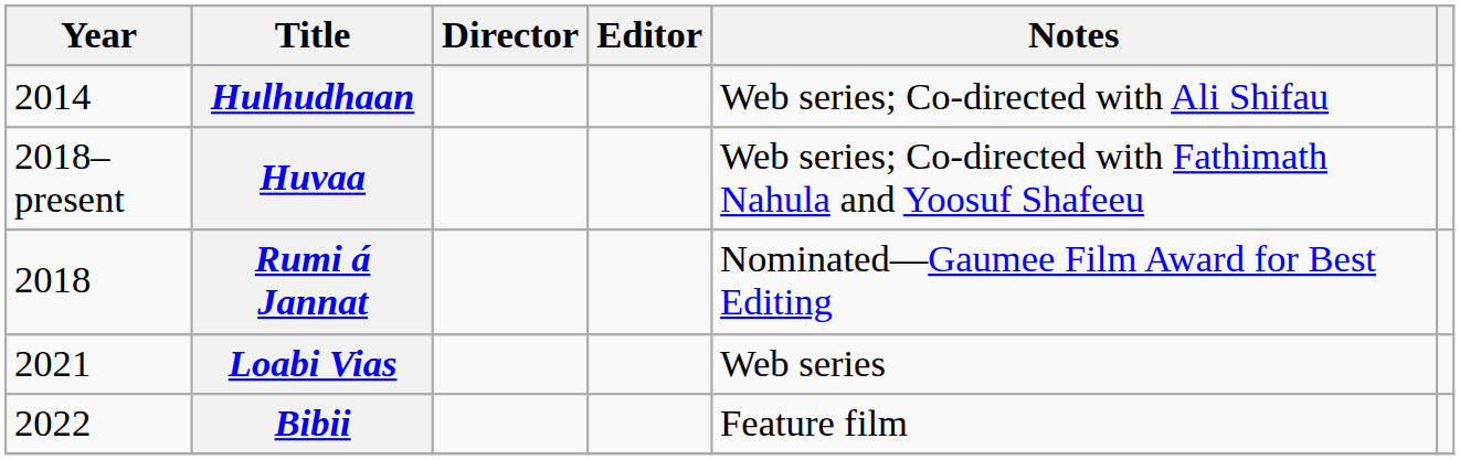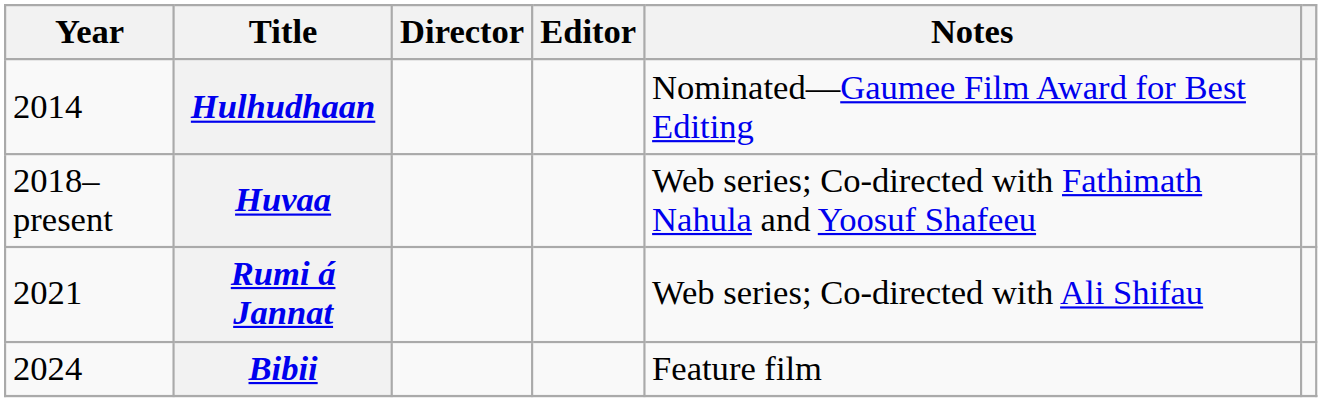 <table class="wikitable sortable plainrowheaders">
 <tr style="background:#ccc; text-align:center;">
 <th scope="col">Year</th>
 <th scope="col">Title</th>
 <th scope="col">Director</th>
 <th scope="col">Editor</th>
 <th scope="col">Notes</th>
 <th scope="col" class="unsortable"></th>
 </tr>
 <tr>
 <td>2014</td>
 <th scope="row"><em><a href='#'>Hulhudhaan</a></em></th>
 <td></td>
 <td></td>
-<td>Web series; Co-directed with <a href='#'>Ali Shifau</a></td>
+<td>Nominated—<a href='#'>Gaumee Film Award for Best Editing</a></td>
 <td style="text-align: center;"></td>
 </tr>
 <tr>
 <td>2018–present</td>
 <th scope="row"><em><a href='#'>Huvaa</a></em></th>
 <td></td>
 <td></td>
 <td>Web series; Co-directed with <a href='#'>Fathimath Nahula</a> and <a href='#'>Yoosuf Shafeeu</a></td>
 <td style="text-align: center;"></td>
 </tr>
 <tr>
-<td>2018</td>
+<td>2021</td>
 <th scope="row"><em><a href='#'>Rumi á Jannat</a></em></th>
 <td></td>
 <td></td>
-<td>Nominated—<a href='#'>Gaumee Film Award for Best Editing</a></td>
+<td>Web series; Co-directed with <a href='#'>Ali Shifau</a></td>
 <td></td>
 </tr>
 <tr>
-<td>2021</td>
-<th scope="row"><em><a href='#'>Loabi Vias</a></em></th>
-<td></td>
-<td></td>
-<td>Web series</td>
-<td></td>
-</tr>
-<tr>
-<td>2022</td>
+<td>2024</td>
 <th scope="row"><em><a href='#'>Bibii</a></em></th>
 <td></td>
 <td></td>
 <td>Feature film</td>
 <td style="text-align:center;"></td>
 </tr>
 <tr>
 </tr>
 </table>
